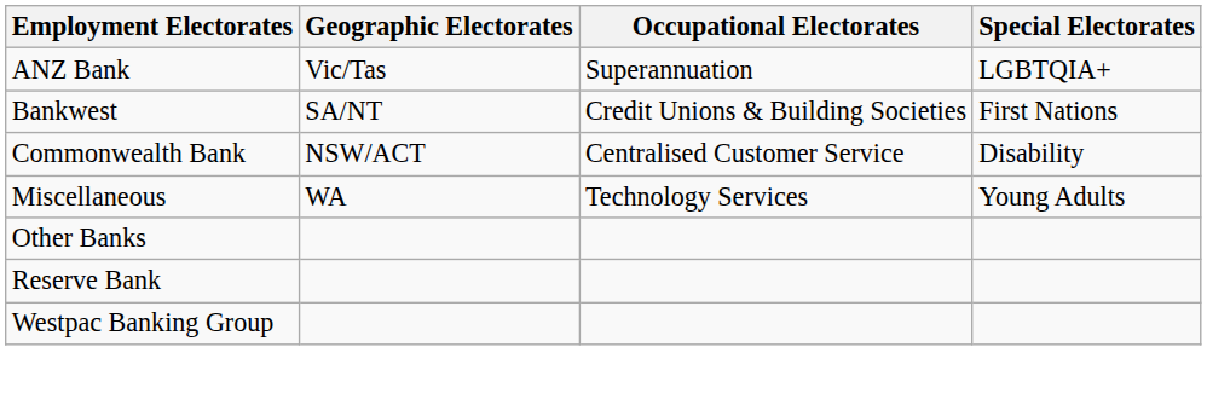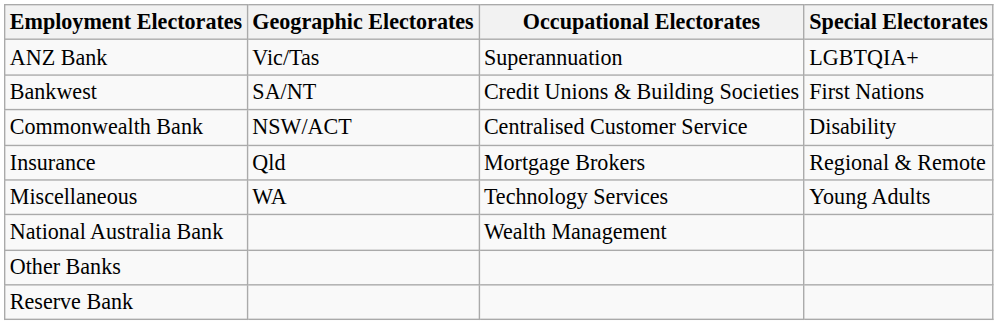 <table class="wikitable">
 <tr>
 <th>Employment Electorates</th>
 <th>Geographic Electorates</th>
 <th>Occupational Electorates</th>
 <th>Special Electorates</th>
 </tr>
 <tr>
 <td>ANZ Bank</td>
 <td>Vic/Tas</td>
 <td>Superannuation</td>
 <td>LGBTQIA+</td>
 </tr>
 <tr>
 <td>Bankwest</td>
 <td>SA/NT</td>
 <td>Credit Unions & Building Societies</td>
 <td>First Nations</td>
 </tr>
 <tr>
 <td>Commonwealth Bank</td>
 <td>NSW/ACT</td>
 <td>Centralised Customer Service</td>
 <td>Disability</td>
 </tr>
 <tr>
+<td>Insurance</td>
+<td>Qld</td>
+<td>Mortgage Brokers</td>
+<td>Regional & Remote</td>
+</tr>
+<tr>
 <td>Miscellaneous</td>
 <td>WA</td>
 <td>Technology Services</td>
 <td>Young Adults</td>
+</tr>
+<tr>
+<td>National Australia Bank</td>
+<td></td>
+<td>Wealth Management</td>
+<td></td>
 </tr>
 <tr>
 <td>Other Banks</td>
 <td></td>
 <td></td>
 <td></td>
 </tr>
 <tr>
 <td>Reserve Bank</td>
 <td></td>
 <td></td>
 <td></td>
 </tr>
-<tr>
-<td>Westpac Banking Group</td>
-<td></td>
-<td></td>
-<td></td>
-</tr>
 </table>
